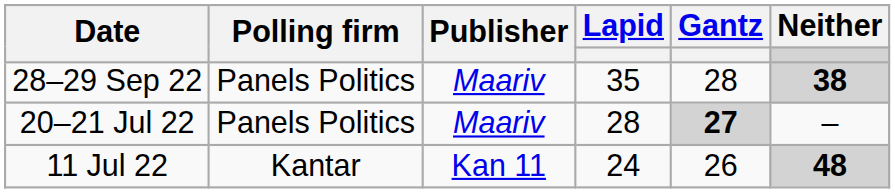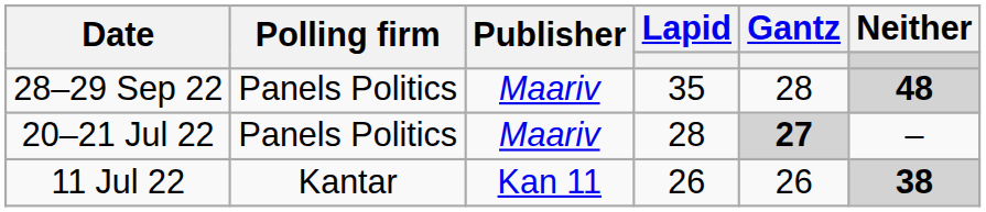 <table class="wikitable sortable" style="text-align:center; font-size:90%; line-height:13px;">
 <tr>
 <th rowspan=2>Date</th>
 <th rowspan=2>Polling firm</th>
 <th rowspan=2>Publisher</th>
 <th><a href='#'>Lapid</a></th>
 <th><a href='#'>Gantz</a></th>
 <th>Neither</th>
 </tr>
 <tr>
 <th style=background:></th>
 <th style=background:></th>
 <th style=background:#d3d3d3></th>
 </tr>
 <tr>
 <td data-sort-value=2022-09-29>28–29 Sep 22</td>
 <td>Panels Politics</td>
 <td><em><a href='#'>Maariv</a></em></td>
 <td>35					</td>
 <td>28					</td>
-<td style=background:#d3d3d3><strong>38</strong>	</td>
+<td style=background:#d3d3d3><strong>48</strong>	</td>
 </tr>
 <tr>
 <td data-sort-value=2022-07-21>20–21 Jul 22</td>
 <td>Panels Politics</td>
 <td><em><a href='#'>Maariv</a></em></td>
 <td>28					</td>
 <td style=background:#d3d3d3><strong>27</strong>	</td>
 <td>–					</td>
 </tr>
 <tr>
 <td data-sort-value=2022-07-11>11 Jul 22</td>
 <td>Kantar</td>
 <td><a href='#'>Kan 11</a></td>
-<td>24					</td>
 <td>26					</td>
-<td style=background:#d3d3d3><strong>48</strong>	</td>
+<td>26					</td>
+<td style=background:#d3d3d3><strong>38</strong>	</td>
 </tr>
 </table>
